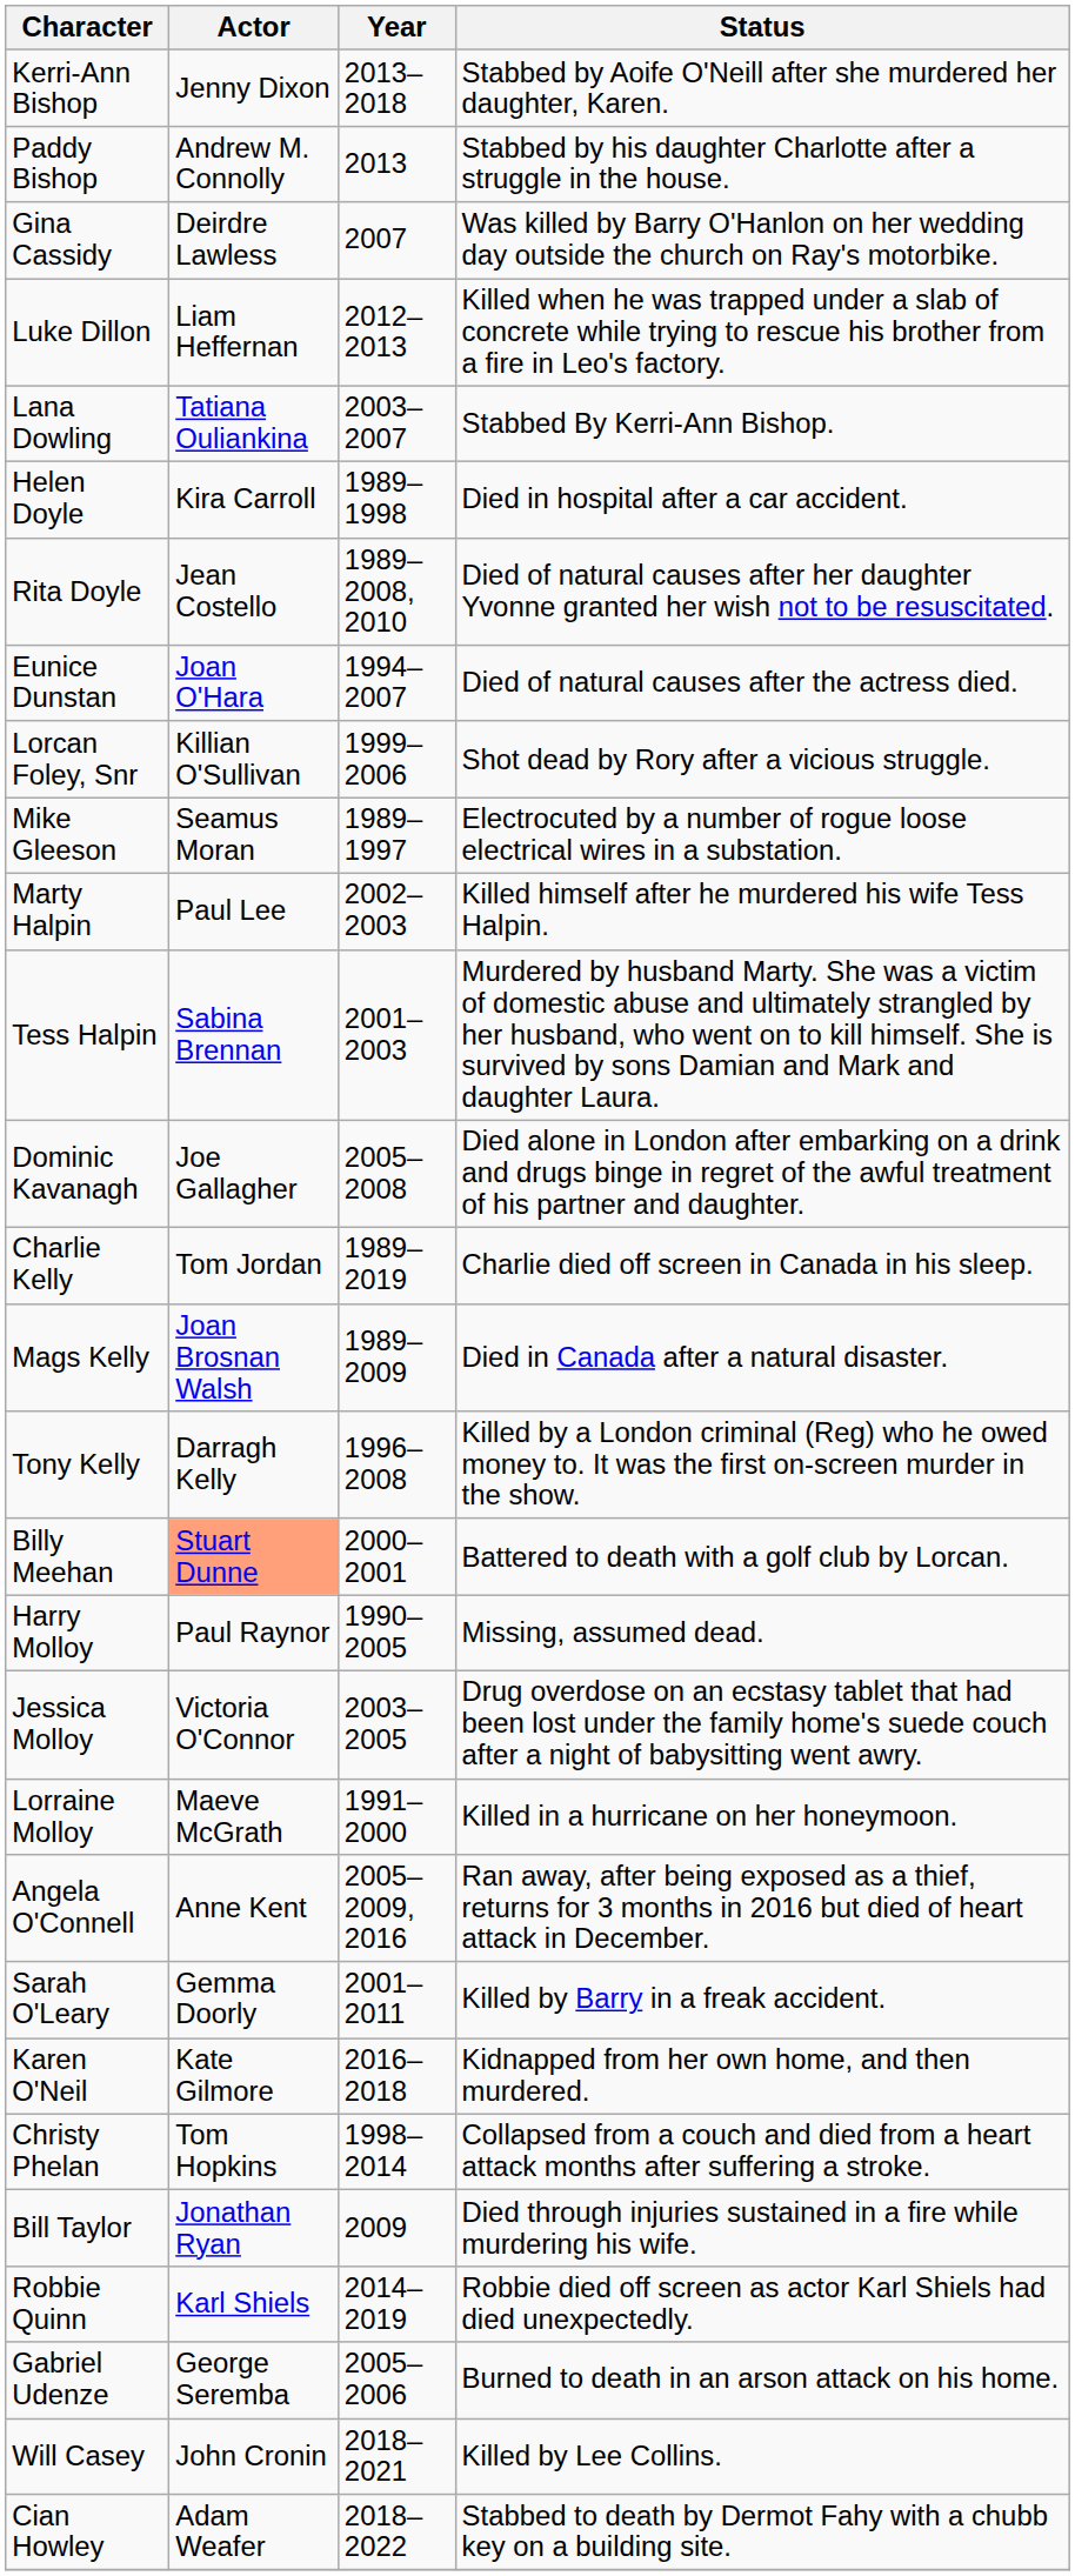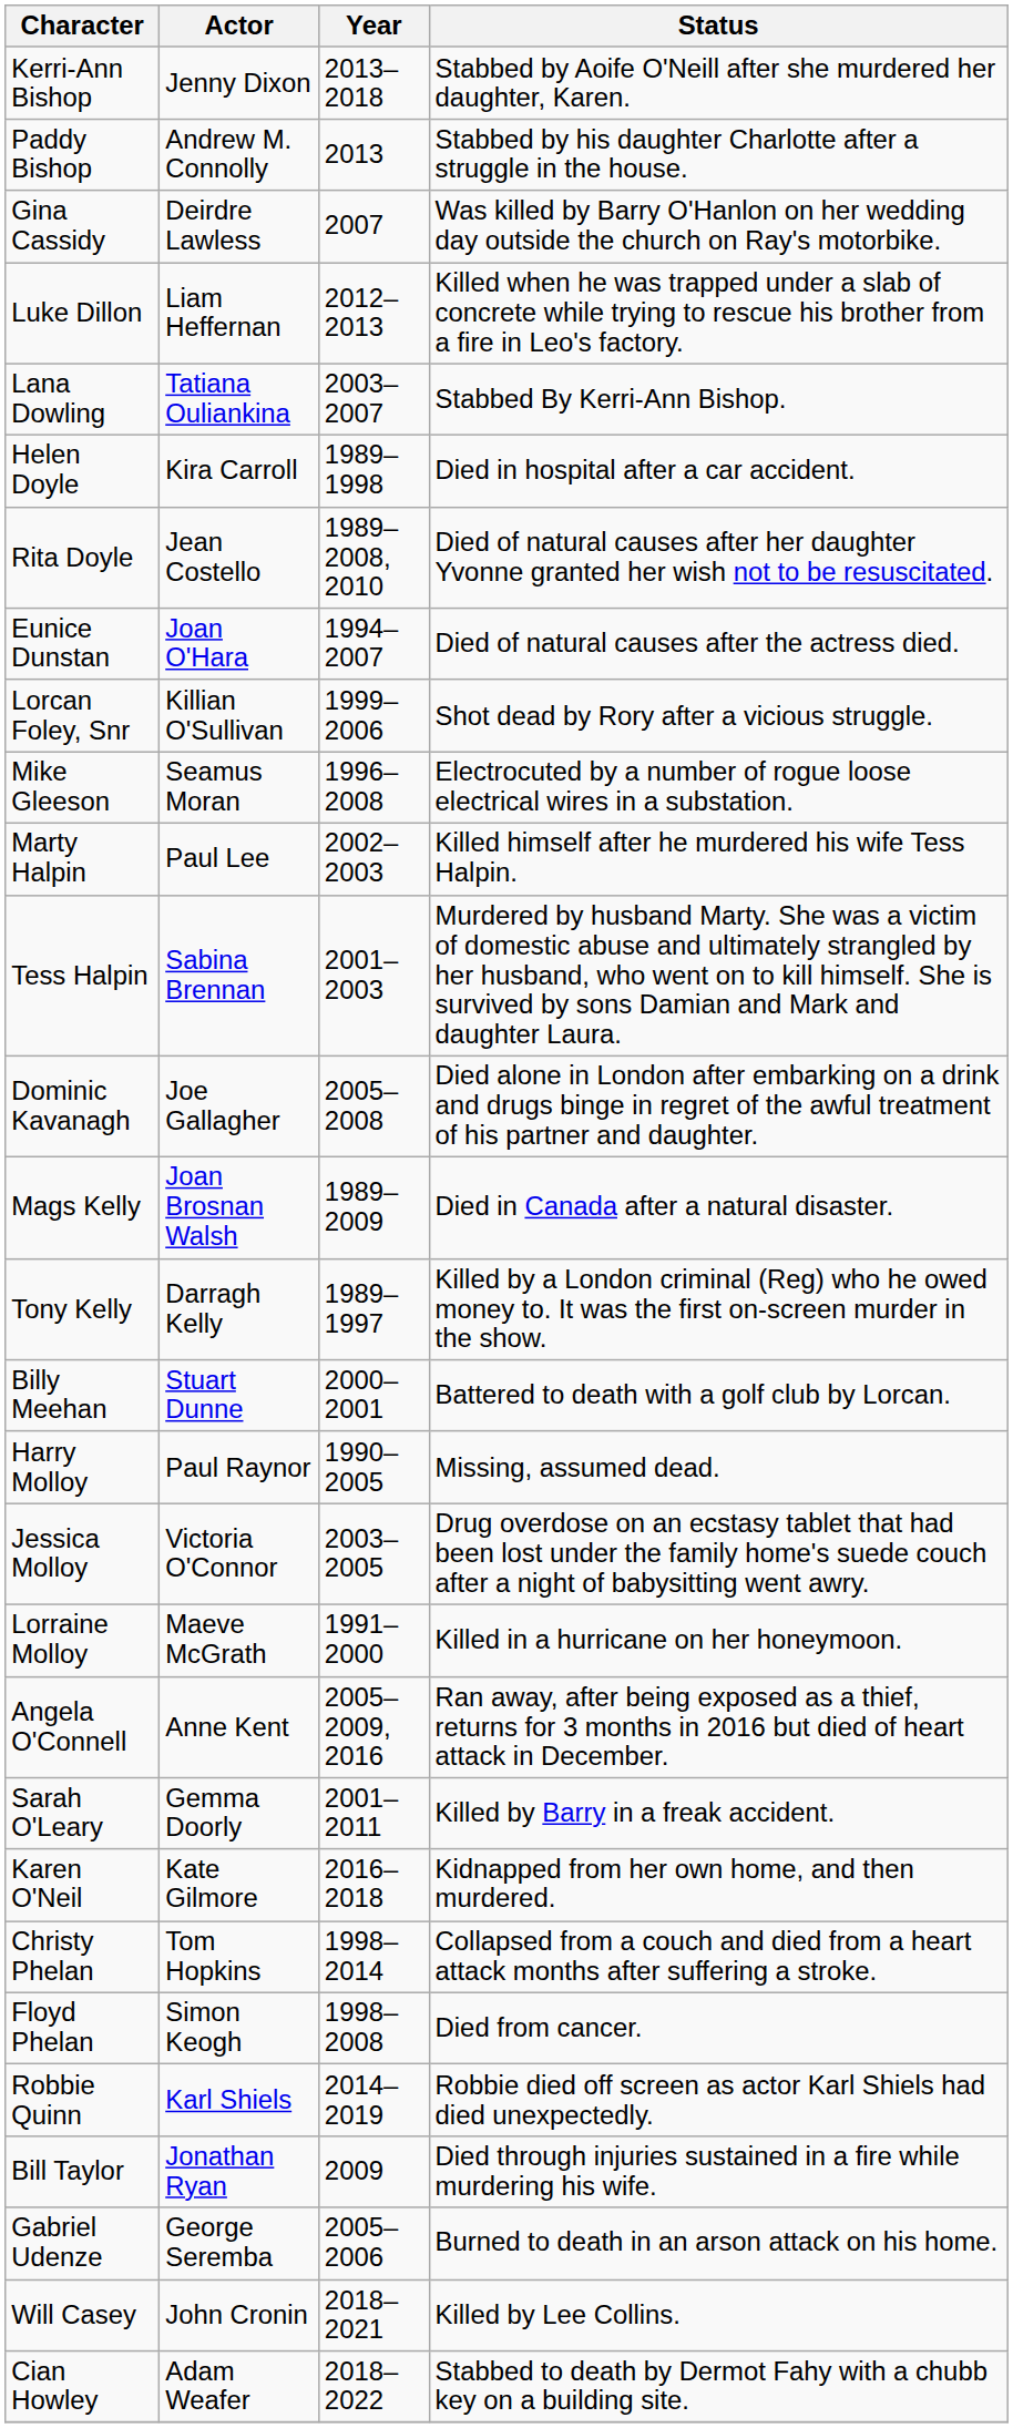 <table class="wikitable">
 <tr>
 <th>Character</th>
 <th>Actor</th>
 <th>Year</th>
 <th>Status</th>
 </tr>
 <tr>
 <td>Kerri-Ann Bishop</td>
 <td>Jenny Dixon</td>
 <td>2013–2018</td>
 <td>Stabbed by Aoife O'Neill after she murdered her daughter, Karen.</td>
 </tr>
 <tr>
 <td>Paddy Bishop</td>
 <td>Andrew M. Connolly</td>
 <td>2013</td>
 <td>Stabbed by his daughter Charlotte after a struggle in the house.</td>
 </tr>
 <tr>
 <td>Gina Cassidy</td>
 <td>Deirdre Lawless</td>
 <td>2007</td>
 <td>Was killed by Barry O'Hanlon on her wedding day outside the church on Ray's motorbike.</td>
 </tr>
 <tr>
 <td>Luke Dillon</td>
 <td>Liam Heffernan</td>
 <td>2012–2013</td>
 <td>Killed when he was trapped under a slab of concrete while trying to rescue his brother from a fire in Leo's factory.</td>
 </tr>
 <tr>
 <td>Lana Dowling</td>
 <td><a href='#'>Tatiana Ouliankina</a></td>
 <td>2003–2007</td>
 <td>Stabbed By Kerri-Ann Bishop.</td>
 </tr>
 <tr>
 <td>Helen Doyle</td>
 <td>Kira Carroll</td>
 <td>1989–1998</td>
 <td>Died in hospital after a car accident.</td>
 </tr>
 <tr>
 <td>Rita Doyle</td>
 <td>Jean Costello</td>
 <td>1989–2008, 2010</td>
 <td>Died of natural causes after her daughter Yvonne granted her wish <a href='#'>not to be resuscitated</a>.</td>
 </tr>
 <tr>
 <td>Eunice Dunstan</td>
 <td><a href='#'>Joan O'Hara</a></td>
 <td>1994–2007</td>
 <td>Died of natural causes after the actress died.</td>
 </tr>
 <tr>
 <td>Lorcan Foley, Snr</td>
 <td>Killian O'Sullivan</td>
 <td>1999–2006</td>
 <td>Shot dead by Rory after a vicious struggle.</td>
 </tr>
 <tr>
 <td>Mike Gleeson</td>
 <td>Seamus Moran</td>
-<td>1989–1997</td>
+<td>1996–2008</td>
 <td>Electrocuted by a number of rogue loose electrical wires in a substation.</td>
 </tr>
 <tr>
 <td>Marty Halpin</td>
 <td>Paul Lee</td>
 <td>2002–2003</td>
 <td>Killed himself after he murdered his wife Tess Halpin.</td>
 </tr>
 <tr>
 <td>Tess Halpin</td>
 <td><a href='#'>Sabina Brennan</a></td>
 <td>2001–2003</td>
 <td>Murdered by husband Marty. She was a victim of domestic abuse and ultimately strangled by her husband, who went on to kill himself. She is survived by sons Damian and Mark and daughter Laura.</td>
 </tr>
 <tr>
 <td>Dominic Kavanagh</td>
 <td>Joe Gallagher</td>
 <td>2005–2008</td>
 <td>Died alone in London after embarking on a drink and drugs binge in regret of the awful treatment of his partner and daughter.</td>
 </tr>
 <tr>
-<td>Charlie Kelly</td>
-<td>Tom Jordan</td>
-<td>1989–2019</td>
-<td>Charlie died off screen in Canada in his sleep.</td>
-</tr>
-<tr>
 <td>Mags Kelly</td>
 <td><a href='#'>Joan Brosnan Walsh</a></td>
 <td>1989–2009</td>
 <td>Died in <a href='#'>Canada</a> after a natural disaster.</td>
 </tr>
 <tr>
 <td>Tony Kelly</td>
 <td>Darragh Kelly</td>
-<td>1996–2008</td>
+<td>1989–1997</td>
 <td>Killed by a London criminal (Reg) who he owed money to. It was the first on-screen murder in the show.</td>
 </tr>
 <tr>
 <td>Billy Meehan</td>
-<td style="background: lightsalmon;"><a href='#'>Stuart Dunne</a></td>
+<td><a href='#'>Stuart Dunne</a></td>
 <td>2000–2001</td>
 <td>Battered to death with a golf club by Lorcan.</td>
 </tr>
 <tr>
 <td>Harry Molloy</td>
 <td>Paul Raynor</td>
 <td>1990–2005</td>
 <td>Missing, assumed dead.</td>
 </tr>
 <tr>
 <td>Jessica Molloy</td>
 <td>Victoria O'Connor</td>
 <td>2003–2005</td>
 <td>Drug overdose on an ecstasy tablet that had been lost under the family home's suede couch after a night of babysitting went awry.</td>
 </tr>
 <tr>
 <td>Lorraine Molloy</td>
 <td>Maeve McGrath</td>
 <td>1991–2000</td>
 <td>Killed in a hurricane on her honeymoon.</td>
 </tr>
 <tr>
 <td>Angela O'Connell</td>
 <td>Anne Kent</td>
 <td>2005–2009, 2016</td>
 <td>Ran away, after being exposed as a thief, returns for 3 months in 2016 but died of heart attack in December.</td>
 </tr>
 <tr>
 <td>Sarah O'Leary</td>
 <td>Gemma Doorly</td>
 <td>2001–2011</td>
 <td>Killed by <a href='#'>Barry</a> in a freak accident.</td>
 </tr>
 <tr>
 <td>Karen O'Neil</td>
 <td>Kate Gilmore</td>
 <td>2016–2018</td>
 <td>Kidnapped from her own home, and then murdered.</td>
 </tr>
 <tr>
 <td>Christy Phelan</td>
 <td>Tom Hopkins</td>
 <td>1998–2014</td>
 <td>Collapsed from a couch and died from a heart attack months after suffering a stroke.</td>
 </tr>
 <tr>
-<td>Bill Taylor</td>
-<td><a href='#'>Jonathan Ryan</a></td>
-<td>2009</td>
-<td>Died through injuries sustained in a fire while murdering his wife.</td>
+<td>Floyd Phelan</td>
+<td>Simon Keogh</td>
+<td>1998–2008</td>
+<td>Died from cancer.</td>
 </tr>
 <tr>
 <td>Robbie Quinn</td>
 <td><a href='#'>Karl Shiels</a></td>
 <td>2014–2019</td>
 <td>Robbie died off screen as actor Karl Shiels had died unexpectedly.</td>
+</tr>
+<tr>
+<td>Bill Taylor</td>
+<td><a href='#'>Jonathan Ryan</a></td>
+<td>2009</td>
+<td>Died through injuries sustained in a fire while murdering his wife.</td>
 </tr>
 <tr>
 <td>Gabriel Udenze</td>
 <td>George Seremba</td>
 <td>2005–2006</td>
 <td>Burned to death in an arson attack on his home.</td>
 </tr>
 <tr>
 <td>Will Casey</td>
 <td>John Cronin</td>
 <td>2018–2021</td>
 <td>Killed by Lee Collins.</td>
 </tr>
 <tr>
 <td>Cian Howley</td>
 <td>Adam Weafer</td>
 <td>2018–2022</td>
 <td>Stabbed to death by Dermot Fahy with a chubb key on a building site.</td>
 </tr>
 <tr>
 </tr>
 </table>
